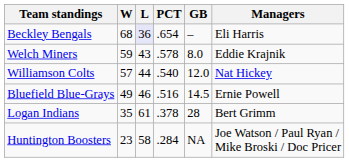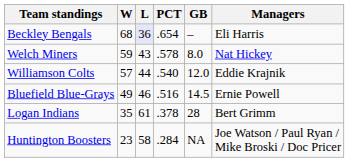 <table class="wikitable">
 <tr>
 <th>Team standings</th>
 <th>W</th>
 <th>L</th>
 <th>PCT</th>
 <th>GB</th>
 <th>Managers</th>
 </tr>
 <tr>
 <td><a href='#'>Beckley Bengals</a></td>
 <td>68</td>
 <td style="background: lavender;">36</td>
 <td>.654</td>
 <td>–</td>
 <td>Eli Harris</td>
 </tr>
 <tr>
 <td><a href='#'>Welch Miners</a></td>
 <td>59</td>
 <td>43</td>
 <td>.578</td>
 <td>8.0</td>
-<td>Eddie Krajnik</td>
+<td><a href='#'>Nat Hickey</a></td>
 </tr>
 <tr>
 <td><a href='#'>Williamson Colts</a></td>
 <td>57</td>
 <td>44</td>
 <td>.540</td>
 <td>12.0</td>
-<td><a href='#'>Nat Hickey</a></td>
+<td>Eddie Krajnik</td>
 </tr>
 <tr>
 <td><a href='#'>Bluefield Blue-Grays</a></td>
 <td>49</td>
 <td>46</td>
 <td>.516</td>
 <td>14.5</td>
 <td>Ernie Powell</td>
 </tr>
 <tr>
 <td><a href='#'>Logan Indians</a></td>
 <td>35</td>
 <td>61</td>
 <td>.378</td>
 <td>28</td>
 <td>Bert Grimm</td>
 </tr>
 <tr>
 <td><a href='#'>Huntington Boosters</a></td>
 <td>23</td>
 <td>58</td>
 <td>.284</td>
 <td>NA</td>
 <td>Joe Watson / Paul Ryan /<br> Mike Broski / Doc Pricer</td>
 </tr>
 </table>
